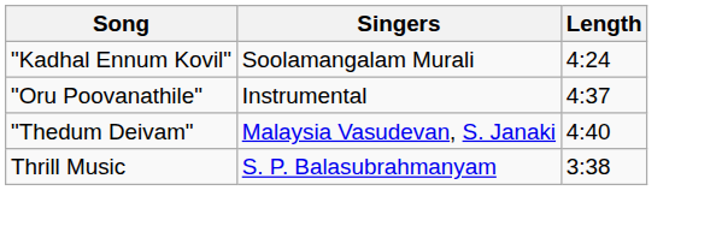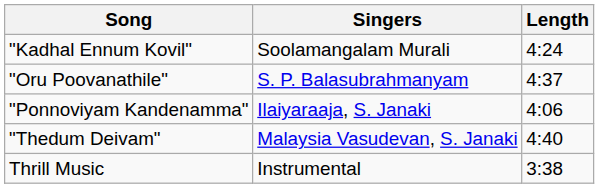 <table class="wikitable" style="font-size:95%;">
 <tr>
 <th>Song</th>
 <th>Singers</th>
 <th>Length</th>
 </tr>
 <tr>
 <td>"Kadhal Ennum Kovil"</td>
 <td>Soolamangalam Murali</td>
 <td>4:24</td>
 </tr>
 <tr>
 <td>"Oru Poovanathile"</td>
-<td>Instrumental</td>
+<td><a href='#'>S. P. Balasubrahmanyam</a></td>
 <td>4:37</td>
+</tr>
+<tr>
+<td>"Ponnoviyam Kandenamma"</td>
+<td><a href='#'>Ilaiyaraaja</a>, <a href='#'>S. Janaki</a></td>
+<td>4:06</td>
 </tr>
 <tr>
 <td>"Thedum Deivam"</td>
 <td><a href='#'>Malaysia Vasudevan</a>, <a href='#'>S. Janaki</a></td>
 <td>4:40</td>
 </tr>
 <tr>
 <td>Thrill Music</td>
-<td><a href='#'>S. P. Balasubrahmanyam</a></td>
+<td>Instrumental</td>
 <td>3:38</td>
 </tr>
 </table>
